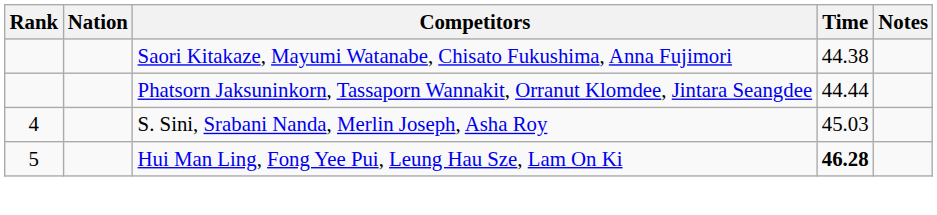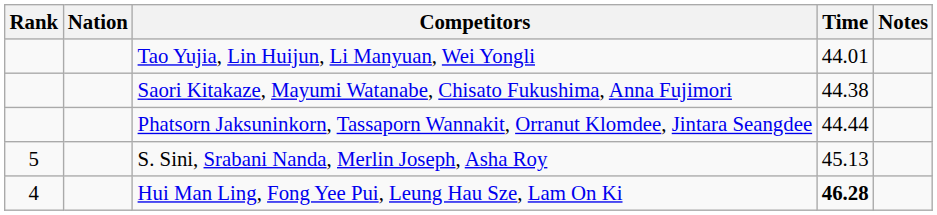 <table class="wikitable sortable" style="text-align:center; font-size:95%">
 <tr>
 <th>Rank</th>
 <th>Nation</th>
 <th>Competitors</th>
 <th>Time</th>
 <th>Notes</th>
+</tr>
+<tr>
+<td></td>
+<td align=left></td>
+<td align=left><a href='#'>Tao Yujia</a>, <a href='#'>Lin Huijun</a>, <a href='#'>Li Manyuan</a>, <a href='#'>Wei Yongli</a></td>
+<td>44.01</td>
+<td></td>
 </tr>
 <tr>
 <td></td>
 <td align=left></td>
 <td align=left><a href='#'>Saori Kitakaze</a>, <a href='#'>Mayumi Watanabe</a>, <a href='#'>Chisato Fukushima</a>, <a href='#'>Anna Fujimori</a></td>
 <td>44.38</td>
 <td></td>
 </tr>
 <tr>
 <td></td>
 <td align=left></td>
 <td align=left><a href='#'>Phatsorn Jaksuninkorn</a>, <a href='#'>Tassaporn Wannakit</a>, <a href='#'>Orranut Klomdee</a>, <a href='#'>Jintara Seangdee</a></td>
 <td>44.44</td>
 <td></td>
 </tr>
 <tr>
-<td>4</td>
+<td>5</td>
 <td align=left></td>
 <td align=left>S. Sini, <a href='#'>Srabani Nanda</a>, <a href='#'>Merlin Joseph</a>, <a href='#'>Asha Roy</a></td>
-<td>45.03</td>
+<td>45.13</td>
 <td></td>
 </tr>
 <tr>
-<td>5</td>
+<td>4</td>
 <td align=left></td>
 <td align=left><a href='#'>Hui Man Ling</a>, <a href='#'>Fong Yee Pui</a>, <a href='#'>Leung Hau Sze</a>, <a href='#'>Lam On Ki</a></td>
 <td><strong>46.28</strong></td>
 <td></td>
 </tr>
 </table>
